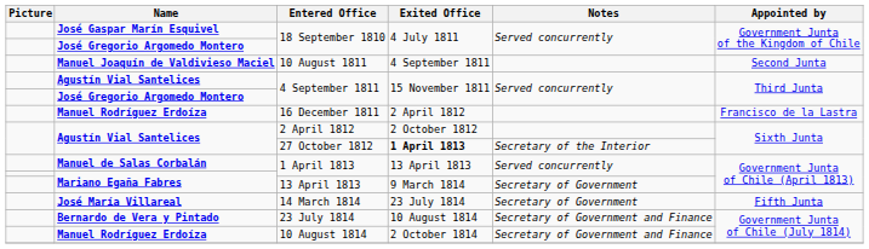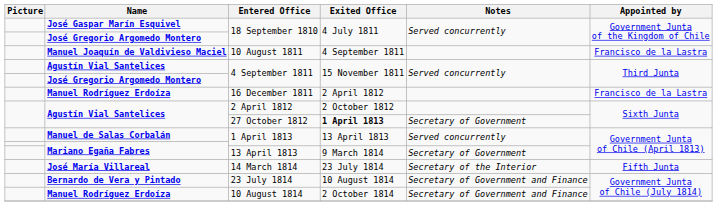 <table class="wikitable" style="margin:1em auto; font-size:95%;">
 <tr>
 <th>Picture</th>
 <th>Name</th>
 <th>Entered Office</th>
 <th>Exited Office</th>
 <th>Notes</th>
 <th>Appointed by</th>
 </tr>
 <tr>
 <td></td>
 <td><strong><a href='#'>José Gaspar Marín Esquivel</a></strong></td>
 <td rowspan=2>18 September 1810</td>
 <td rowspan=2>4 July 1811</td>
 <td rowspan=2><em>Served concurrently</em></td>
 <td rowspan=2 align=center><a href='#'>Government Junta<br>of the Kingdom of Chile</a></td>
 </tr>
 <tr>
 <td></td>
 <td><strong><a href='#'>José Gregorio Argomedo Montero</a></strong></td>
 </tr>
 <tr>
 <td></td>
 <td><strong><a href='#'>Manuel Joaquín de Valdivieso Maciel</a></strong></td>
 <td>10 August 1811</td>
 <td>4 September 1811</td>
 <td></td>
-<td align=center><a href='#'>Second Junta</a></td>
+<td align=center><a href='#'>Francisco de la Lastra</a></td>
 </tr>
 <tr>
 <td></td>
 <td><strong><a href='#'>Agustín Vial Santelices</a></strong></td>
 <td rowspan=2>4 September 1811</td>
 <td rowspan=2>15 November 1811</td>
 <td rowspan=2><em>Served concurrently</em></td>
 <td rowspan=2 align=center><a href='#'>Third Junta</a></td>
 </tr>
 <tr>
 <td></td>
 <td><strong><a href='#'>José Gregorio Argomedo Montero</a></strong></td>
 </tr>
 <tr>
 <td></td>
 <td><strong><a href='#'>Manuel Rodríguez Erdoíza</a></strong></td>
 <td>16 December 1811</td>
 <td>2 April 1812</td>
 <td></td>
 <td align=center><a href='#'>Francisco de la Lastra</a></td>
 </tr>
 <tr>
 <td rowspan=2></td>
 <td rowspan=2><strong><a href='#'>Agustín Vial Santelices</a></strong></td>
 <td>2 April 1812</td>
 <td>2 October 1812</td>
 <td></td>
 <td rowspan=2 align=center><a href='#'>Sixth Junta</a></td>
 </tr>
 <tr>
 <td>27 October 1812</td>
 <td><strong>1 April 1813</strong></td>
-<td><em>Secretary of the Interior</em></td>
+<td><em>Secretary of Government</em></td>
 </tr>
 <tr>
 <td></td>
 <td><strong><a href='#'>Manuel de Salas Corbalán</a></strong></td>
 <td rowspan=2>1 April 1813</td>
 <td rowspan=2>13 April 1813</td>
 <td rowspan=2><em>Served concurrently</em></td>
 <td rowspan=3 align=center><a href='#'>Government Junta<br>of Chile (April 1813)</a></td>
 </tr>
 <tr>
 <td></td>
 <td rowspan=2><strong><a href='#'>Mariano Egaña Fabres</a></strong></td>
 </tr>
 <tr>
 <td></td>
 <td>13 April 1813</td>
 <td>9 March 1814</td>
 <td><em>Secretary of Government</em></td>
 </tr>
 <tr>
 <td></td>
 <td><strong><a href='#'>José María Villareal</a></strong></td>
 <td>14 March 1814</td>
 <td>23 July 1814</td>
-<td><em>Secretary of Government</em></td>
+<td><em>Secretary of the Interior</em></td>
 <td align=center><a href='#'>Fifth Junta</a></td>
 </tr>
 <tr>
 <td></td>
 <td><strong><a href='#'>Bernardo de Vera y Pintado</a></strong></td>
 <td>23 July 1814</td>
 <td>10 August 1814</td>
 <td><em>Secretary of Government and Finance</em></td>
 <td rowspan=2 align=center><a href='#'>Government Junta<br>of Chile (July 1814)</a></td>
 </tr>
 <tr>
 <td></td>
 <td><strong><a href='#'>Manuel Rodríguez Erdoíza</a></strong></td>
 <td>10 August 1814</td>
 <td>2 October 1814</td>
 <td><em>Secretary of Government and Finance</em></td>
 </tr>
 <tr>
 </tr>
 </table>
